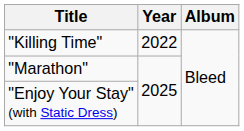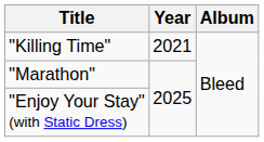 <table class="wikitable">
 <tr>
 <th>Title</th>
 <th>Year</th>
 <th>Album</th>
 </tr>
 <tr>
 <td>"Killing Time"</td>
-<td>2022</td>
+<td>2021</td>
 <td rowspan="3">Bleed</td>
 </tr>
 <tr>
 <td>"Marathon"</td>
 <td rowspan="2">2025</td>
 </tr>
 <tr>
 <td>"Enjoy Your Stay"<br><small>(with <a href='#'>Static Dress</a>)</small></td>
 </tr>
 </table>
